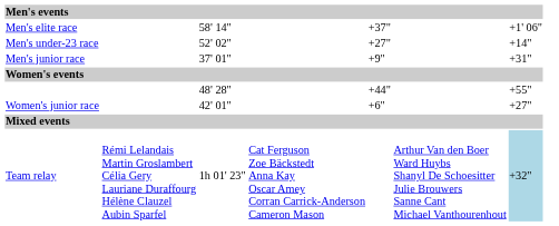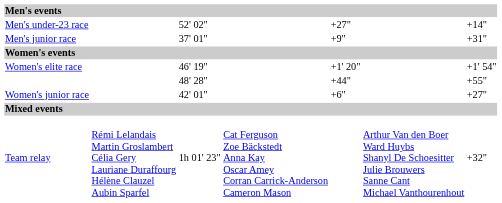 <table>
 <tr bgcolor="#cccccc">
 <td colspan=7><strong>Men's events</strong></td>
-</tr>
-<tr>
-<td><a href='#'>Men's elite race</a></td>
-<td></td>
-<td>58' 14"</td>
-<td></td>
-<td>+37"</td>
-<td></td>
-<td>+1' 06"</td>
 </tr>
 <tr>
 <td><a href='#'>Men's under-23 race</a></td>
 <td></td>
 <td>52' 02"</td>
 <td></td>
 <td>+27"</td>
 <td></td>
 <td>+14"</td>
 </tr>
 <tr>
 <td><a href='#'>Men's junior race</a></td>
 <td></td>
 <td>37' 01"</td>
 <td></td>
 <td>+9"</td>
 <td></td>
 <td>+31"</td>
 </tr>
 <tr bgcolor="#cccccc">
 <td colspan=7><strong>Women's events</strong></td>
+</tr>
+<tr>
+<td><a href='#'>Women's elite race</a></td>
+<td></td>
+<td>46' 19"</td>
+<td></td>
+<td>+1' 20"</td>
+<td></td>
+<td>+1' 54"</td>
 </tr>
 <tr>
 <td><a href='#'></a></td>
 <td></td>
 <td>48' 28"</td>
 <td></td>
 <td>+44"</td>
 <td></td>
 <td>+55"</td>
 </tr>
 <tr>
 <td><a href='#'>Women's junior race</a></td>
 <td></td>
 <td>42' 01"</td>
 <td></td>
 <td>+6"</td>
 <td></td>
 <td>+27"</td>
 </tr>
 <tr bgcolor="#cccccc">
 <td colspan=7><strong>Mixed events</strong></td>
 </tr>
 <tr>
 <td><a href='#'>Team relay</a></td>
 <td><br><a href='#'>Rémi Lelandais</a><br><a href='#'>Martin Groslambert</a><br><a href='#'>Célia Gery</a><br><a href='#'>Lauriane Duraffourg</a><br><a href='#'>Hélène Clauzel</a><br><a href='#'>Aubin Sparfel</a></td>
 <td>1h 01' 23"</td>
 <td><br><a href='#'>Cat Ferguson</a><br><a href='#'>Zoe Bäckstedt</a><br><a href='#'>Anna Kay</a><br><a href='#'>Oscar Amey</a><br><a href='#'>Corran Carrick-Anderson</a><br><a href='#'>Cameron Mason</a></td>
 <td></td>
 <td><br><a href='#'>Arthur Van den Boer</a><br><a href='#'>Ward Huybs</a><br><a href='#'>Shanyl De Schoesitter</a><br><a href='#'>Julie Brouwers</a><br><a href='#'>Sanne Cant</a><br><a href='#'>Michael Vanthourenhout</a></td>
-<td style="background: lightblue;">+32"</td>
+<td>+32"</td>
 </tr>
 </table>
